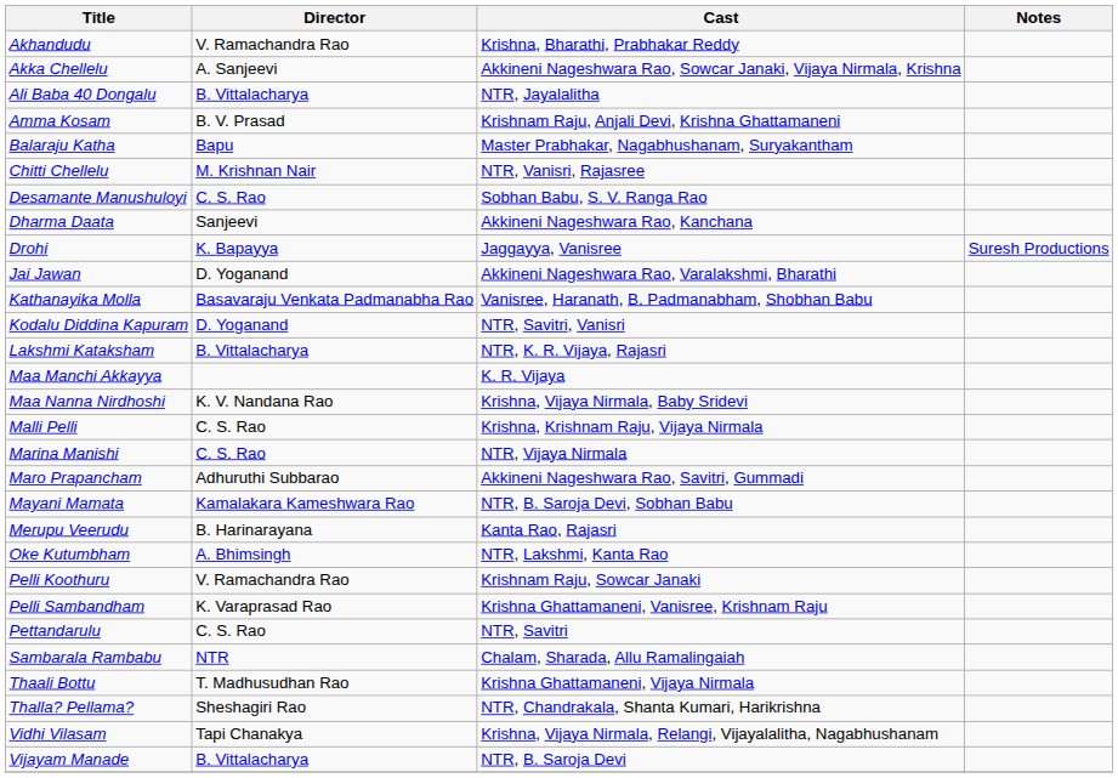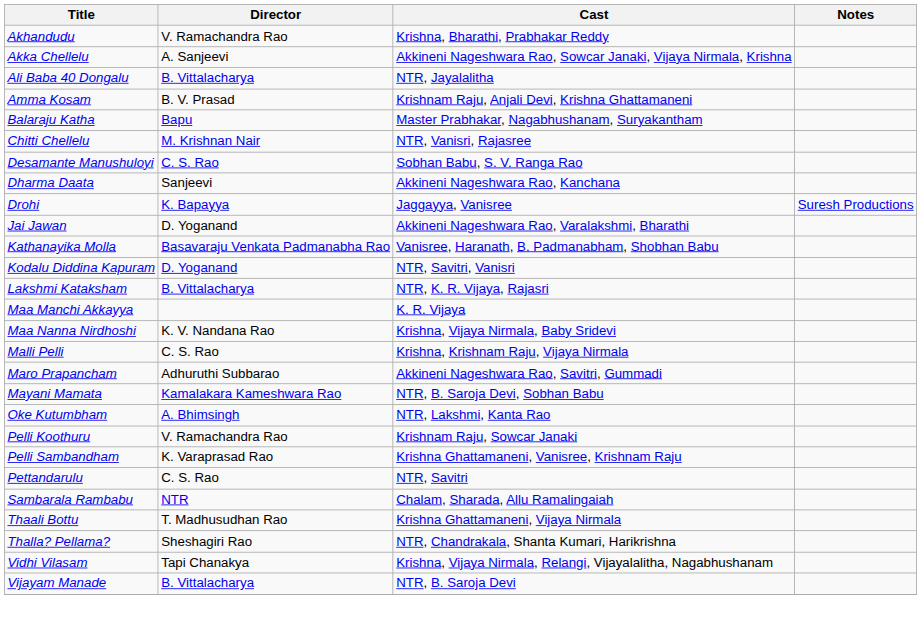 <table class="wikitable">
 <tr>
 <th>Title</th>
 <th>Director</th>
 <th>Cast</th>
 <th>Notes</th>
 </tr>
 <tr>
 <td><em><a href='#'>Akhandudu</a></em></td>
 <td>V. Ramachandra Rao</td>
 <td><a href='#'>Krishna</a>, <a href='#'>Bharathi</a>, <a href='#'>Prabhakar Reddy</a></td>
 <td></td>
 </tr>
 <tr>
 <td><em><a href='#'>Akka Chellelu</a></em></td>
 <td>A. Sanjeevi</td>
 <td><a href='#'>Akkineni Nageshwara Rao</a>, <a href='#'>Sowcar Janaki</a>, <a href='#'>Vijaya Nirmala</a>, <a href='#'>Krishna</a></td>
 <td></td>
 </tr>
 <tr>
 <td><em><a href='#'>Ali Baba 40 Dongalu</a></em></td>
 <td><a href='#'>B. Vittalacharya</a></td>
 <td><a href='#'>NTR</a>, <a href='#'>Jayalalitha</a></td>
 <td></td>
 </tr>
 <tr>
 <td><em><a href='#'>Amma Kosam</a></em></td>
 <td>B. V. Prasad</td>
 <td><a href='#'>Krishnam Raju</a>, <a href='#'>Anjali Devi</a>, <a href='#'>Krishna Ghattamaneni</a></td>
 <td></td>
 </tr>
 <tr>
 <td><em><a href='#'>Balaraju Katha</a></em></td>
 <td><a href='#'>Bapu</a></td>
 <td><a href='#'>Master Prabhakar</a>, <a href='#'>Nagabhushanam</a>, <a href='#'>Suryakantham</a></td>
 <td></td>
 </tr>
 <tr>
 <td><em><a href='#'>Chitti Chellelu</a></em></td>
 <td><a href='#'>M. Krishnan Nair</a></td>
 <td><a href='#'>NTR</a>, <a href='#'>Vanisri</a>, <a href='#'>Rajasree</a></td>
 <td></td>
 </tr>
 <tr>
 <td><em><a href='#'>Desamante Manushuloyi</a></em></td>
 <td><a href='#'>C. S. Rao</a></td>
 <td><a href='#'>Sobhan Babu</a>, <a href='#'>S. V. Ranga Rao</a></td>
 <td></td>
 </tr>
 <tr>
 <td><em><a href='#'>Dharma Daata</a></em></td>
 <td>Sanjeevi</td>
 <td><a href='#'>Akkineni Nageshwara Rao</a>, <a href='#'>Kanchana</a></td>
 <td></td>
 </tr>
 <tr>
 <td><em><a href='#'>Drohi</a></em></td>
 <td><a href='#'>K. Bapayya</a></td>
 <td><a href='#'>Jaggayya</a>, <a href='#'>Vanisree</a></td>
 <td><a href='#'>Suresh Productions</a></td>
 </tr>
 <tr>
 <td><em><a href='#'>Jai Jawan</a></em></td>
 <td>D. Yoganand</td>
 <td><a href='#'>Akkineni Nageshwara Rao</a>, <a href='#'>Varalakshmi</a>, <a href='#'>Bharathi</a></td>
 <td></td>
 </tr>
 <tr>
 <td><em><a href='#'>Kathanayika Molla</a></em></td>
 <td><a href='#'>Basavaraju Venkata Padmanabha Rao</a></td>
 <td><a href='#'>Vanisree</a>, <a href='#'>Haranath</a>, <a href='#'>B. Padmanabham</a>, <a href='#'>Shobhan Babu</a></td>
 <td></td>
 </tr>
 <tr>
 <td><em><a href='#'>Kodalu Diddina Kapuram</a></em></td>
 <td><a href='#'>D. Yoganand</a></td>
 <td><a href='#'>NTR</a>, <a href='#'>Savitri</a>, <a href='#'>Vanisri</a></td>
 <td></td>
 </tr>
 <tr>
 <td><em><a href='#'>Lakshmi Kataksham</a></em></td>
 <td><a href='#'>B. Vittalacharya</a></td>
 <td><a href='#'>NTR</a>, <a href='#'>K. R. Vijaya</a>, <a href='#'>Rajasri</a></td>
 <td></td>
 </tr>
 <tr>
 <td><em><a href='#'>Maa Manchi Akkayya</a></em></td>
 <td></td>
 <td><a href='#'>K. R. Vijaya</a></td>
 <td></td>
 </tr>
 <tr>
 <td><em><a href='#'>Maa Nanna Nirdhoshi</a></em></td>
 <td>K. V. Nandana Rao</td>
 <td><a href='#'>Krishna</a>, <a href='#'>Vijaya Nirmala</a>, <a href='#'>Baby Sridevi</a></td>
 <td></td>
 </tr>
 <tr>
 <td><em><a href='#'>Malli Pelli</a></em></td>
 <td>C. S. Rao</td>
 <td><a href='#'>Krishna</a>, <a href='#'>Krishnam Raju</a>, <a href='#'>Vijaya Nirmala</a></td>
 <td></td>
 </tr>
 <tr>
-<td><em><a href='#'>Marina Manishi</a></em></td>
-<td><a href='#'>C. S. Rao</a></td>
-<td><a href='#'>NTR</a>, <a href='#'>Vijaya Nirmala</a></td>
-<td></td>
-</tr>
-<tr>
 <td><em><a href='#'>Maro Prapancham</a></em></td>
 <td>Adhuruthi Subbarao</td>
 <td><a href='#'>Akkineni Nageshwara Rao</a>, <a href='#'>Savitri</a>, <a href='#'>Gummadi</a></td>
 <td></td>
 </tr>
 <tr>
 <td><em><a href='#'>Mayani Mamata</a></em></td>
 <td><a href='#'>Kamalakara Kameshwara Rao</a></td>
 <td><a href='#'>NTR</a>, <a href='#'>B. Saroja Devi</a>, <a href='#'>Sobhan Babu</a></td>
-<td></td>
-</tr>
-<tr>
-<td><em><a href='#'>Merupu Veerudu</a></em></td>
-<td>B. Harinarayana</td>
-<td><a href='#'>Kanta Rao</a>, <a href='#'>Rajasri</a></td>
 <td></td>
 </tr>
 <tr>
 <td><em><a href='#'>Oke Kutumbham</a></em></td>
 <td><a href='#'>A. Bhimsingh</a></td>
 <td><a href='#'>NTR</a>, <a href='#'>Lakshmi</a>, <a href='#'>Kanta Rao</a></td>
 <td></td>
 </tr>
 <tr>
 <td><em><a href='#'>Pelli Koothuru</a></em></td>
 <td>V. Ramachandra Rao</td>
 <td><a href='#'>Krishnam Raju</a>, <a href='#'>Sowcar Janaki</a></td>
 <td></td>
 </tr>
 <tr>
 <td><em><a href='#'>Pelli Sambandham</a></em></td>
 <td>K. Varaprasad Rao</td>
 <td><a href='#'>Krishna Ghattamaneni</a>, <a href='#'>Vanisree</a>, <a href='#'>Krishnam Raju</a></td>
 <td></td>
 </tr>
 <tr>
 <td><em><a href='#'>Pettandarulu</a></em></td>
 <td>C. S. Rao</td>
 <td><a href='#'>NTR</a>, <a href='#'>Savitri</a></td>
 <td></td>
 </tr>
 <tr>
 <td><em><a href='#'>Sambarala Rambabu</a></em></td>
 <td><a href='#'>NTR</a></td>
 <td><a href='#'>Chalam</a>, <a href='#'>Sharada</a>, <a href='#'>Allu Ramalingaiah</a></td>
 <td></td>
 </tr>
 <tr>
 <td><em><a href='#'>Thaali Bottu</a></em></td>
 <td>T. Madhusudhan Rao</td>
 <td><a href='#'>Krishna Ghattamaneni</a>, <a href='#'>Vijaya Nirmala</a></td>
 <td></td>
 </tr>
 <tr>
 <td><em><a href='#'>Thalla? Pellama?</a></em></td>
 <td>Sheshagiri Rao</td>
 <td><a href='#'>NTR</a>, <a href='#'>Chandrakala</a>, Shanta Kumari, Harikrishna</td>
 <td></td>
 </tr>
 <tr>
 <td><em><a href='#'>Vidhi Vilasam</a></em></td>
 <td>Tapi Chanakya</td>
 <td><a href='#'>Krishna</a>, <a href='#'>Vijaya Nirmala</a>, <a href='#'>Relangi</a>, Vijayalalitha, Nagabhushanam</td>
 <td></td>
 </tr>
 <tr>
 <td><em><a href='#'>Vijayam Manade</a></em></td>
 <td><a href='#'>B. Vittalacharya</a></td>
 <td><a href='#'>NTR</a>, <a href='#'>B. Saroja Devi</a></td>
 <td></td>
 </tr>
 <tr>
 </tr>
 </table>
